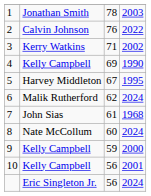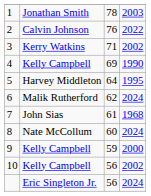 <table class="wikitable">
 <tr>
 </tr>
 <tr>
 <td>1</td>
 <td><a href='#'>Jonathan Smith</a></td>
 <td>78</td>
 <td><a href='#'>2003</a></td>
 </tr>
 <tr>
 <td>2</td>
 <td><a href='#'>Calvin Johnson</a></td>
 <td>76</td>
 <td><a href='#'>2022</a></td>
 </tr>
 <tr>
 <td>3</td>
 <td><a href='#'>Kerry Watkins</a></td>
 <td>71</td>
 <td><a href='#'>2002</a></td>
 </tr>
 <tr>
 <td>4</td>
 <td><a href='#'>Kelly Campbell</a></td>
 <td>69</td>
 <td><a href='#'>1990</a></td>
 </tr>
 <tr>
 <td>5</td>
 <td>Harvey Middleton</td>
-<td>67</td>
+<td>64</td>
 <td><a href='#'>1995</a></td>
 </tr>
 <tr>
 <td>6</td>
 <td>Malik Rutherford</td>
 <td>62</td>
 <td><a href='#'>2024</a></td>
 </tr>
 <tr>
 <td>7</td>
 <td>John Sias</td>
 <td>61</td>
 <td><a href='#'>1968</a></td>
 </tr>
 <tr>
 <td>8</td>
 <td>Nate McCollum</td>
 <td>60</td>
 <td><a href='#'>2024</a></td>
 </tr>
 <tr>
 <td>9</td>
 <td><a href='#'>Kelly Campbell</a></td>
 <td>59</td>
 <td><a href='#'>2000</a></td>
 </tr>
 <tr>
 <td>10</td>
 <td><a href='#'>Kelly Campbell</a></td>
 <td>56</td>
-<td><a href='#'>2001</a></td>
+<td><a href='#'>2002</a></td>
 </tr>
 <tr>
 <td></td>
 <td><a href='#'>Eric Singleton Jr.</a></td>
 <td>56</td>
 <td><a href='#'>2024</a></td>
 </tr>
 </table>
